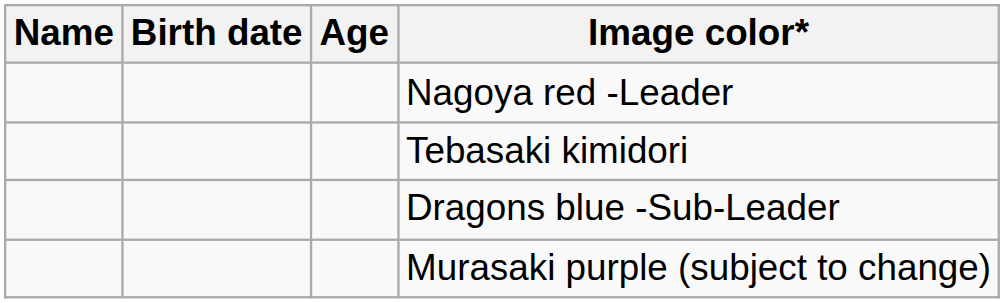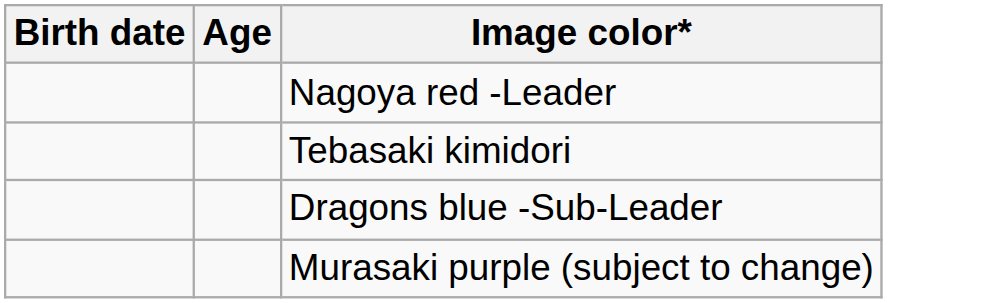 <table class="wikitable" style="text-align:left">
 <tr>
-<th>Name</th>
 <th>Birth date</th>
 <th>Age<br></th>
 <th>Image color*<br></th>
 </tr>
 <tr>
-<td></td>
 <td align="right"></td>
 <td align="center"><br></td>
 <td>Nagoya red -Leader<br></td>
 </tr>
 <tr>
-<td></td>
 <td align="right"></td>
 <td align="center"><br></td>
 <td>Tebasaki kimidori</td>
 </tr>
 <tr>
-<td></td>
 <td align="right"></td>
 <td align="center"><br></td>
 <td>Dragons blue -Sub-Leader</td>
 </tr>
 <tr>
-<td></td>
 <td align="right"></td>
 <td align="center"><br></td>
 <td>Murasaki purple (subject to change)</td>
 </tr>
 </table>
